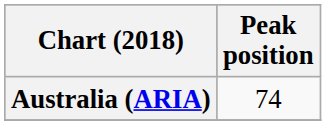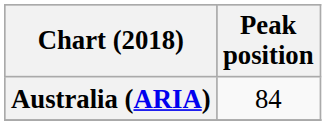 <table class="wikitable sortable plainrowheaders" style="text-align:center">
 <tr>
 <th scope="col">Chart (2018)</th>
 <th scope="col">Peak<br> position</th>
 </tr>
 <tr>
 <th scope="row">Australia (<a href='#'>ARIA</a>)</th>
-<td>74</td>
+<td>84</td>
 </tr>
 <tr>
 </tr>
 <tr>
 </tr>
 <tr>
 </tr>
 <tr>
 </tr>
 <tr>
 </tr>
 </table>
